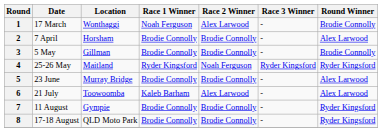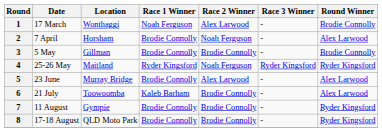 <table class="wikitable" style="font-size: 85%;">
 <tr>
 <th>Round</th>
 <th>Date</th>
 <th>Location</th>
 <th>Race 1 Winner</th>
 <th>Race 2 Winner</th>
 <th>Race 3 Winner</th>
 <th>Round Winner</th>
 </tr>
 <tr>
 <th>1</th>
 <td>17 March</td>
 <td> <a href='#'>Wonthaggi</a></td>
 <td> <a href='#'>Noah Ferguson</a></td>
 <td> <a href='#'>Alex Larwood</a></td>
 <td>-</td>
 <td> <a href='#'>Brodie Connolly</a></td>
 </tr>
 <tr>
 <th>2</th>
 <td>7 April</td>
 <td> <a href='#'>Horsham</a></td>
 <td> <a href='#'>Brodie Connolly</a></td>
-<td> <a href='#'>Brodie Connolly</a></td>
+<td> <a href='#'>Noah Ferguson</a></td>
 <td>-</td>
 <td> <a href='#'>Alex Larwood</a></td>
 </tr>
 <tr>
 <th>3</th>
 <td>5 May</td>
 <td> <a href='#'>Gillman</a></td>
 <td> <a href='#'>Brodie Connolly</a></td>
 <td> <a href='#'>Brodie Connolly</a></td>
 <td>-</td>
 <td> <a href='#'>Brodie Connolly</a></td>
 </tr>
 <tr>
 <th>4</th>
 <td>25-26 May</td>
 <td> <a href='#'>Maitland</a></td>
 <td> <a href='#'>Ryder Kingsford</a></td>
 <td> <a href='#'>Noah Ferguson</a></td>
 <td> <a href='#'>Ryder Kingsford</a></td>
 <td> <a href='#'>Ryder Kingsford</a></td>
 </tr>
 <tr>
 <th>5</th>
 <td>23 June</td>
 <td> <a href='#'>Murray Bridge</a></td>
 <td> <a href='#'>Brodie Connolly</a></td>
-<td> <a href='#'>Brodie Connolly</a></td>
+<td> <a href='#'>Alex Larwood</a></td>
 <td>-</td>
 <td> <a href='#'>Alex Larwood</a></td>
 </tr>
 <tr>
 <th>6</th>
 <td>21 July</td>
 <td> <a href='#'>Toowoomba</a></td>
 <td> <a href='#'>Kaleb Barham</a></td>
-<td> <a href='#'>Alex Larwood</a></td>
+<td> <a href='#'>Brodie Connolly</a></td>
 <td>-</td>
 <td> <a href='#'>Alex Larwood</a></td>
 </tr>
 <tr>
 <th>7</th>
 <td>11 August</td>
 <td> <a href='#'>Gympie</a></td>
 <td> <a href='#'>Brodie Connolly</a></td>
 <td> <a href='#'>Brodie Connolly</a></td>
 <td>-</td>
 <td> <a href='#'>Ryder Kingsford</a></td>
 </tr>
 <tr>
 <th>8</th>
 <td>17-18 August</td>
 <td> QLD Moto Park</td>
 <td> <a href='#'>Brodie Connolly</a></td>
 <td> <a href='#'>Brodie Connolly</a></td>
 <td>-</td>
 <td> <a href='#'>Ryder Kingsford</a></td>
 </tr>
 <tr>
 </tr>
 </table>
